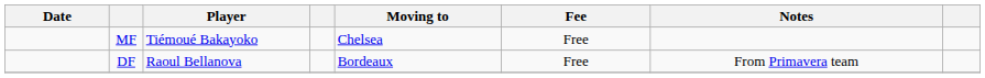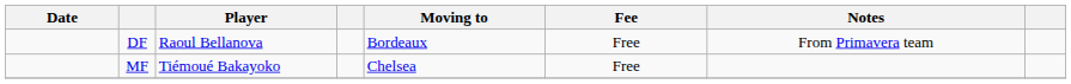 <table class="wikitable sortable">
 <tr>
 <th style="width:110px">Date</th>
 <th style="width:30px"></th>
 <th style="width:180px">Player</th>
 <th style="width:20px"></th>
 <th style="width:180px">Moving to</th>
 <th style="width:160px">Fee</th>
 <th style="width:320px" class="unsortable">Notes</th>
 <th style="width:35px"></th>
 </tr>
 <tr>
 <td></td>
+<td style="text-align:center"><a href='#'>DF</a></td>
+<td> <a href='#'>Raoul Bellanova</a></td>
+<td style="text-align:center"></td>
+<td> <a href='#'>Bordeaux</a></td>
+<td style="text-align:center">Free</td>
+<td style="text-align:center">From <a href='#'>Primavera</a> team</td>
+<td></td>
+</tr>
+<tr>
+<td></td>
 <td style="text-align:center"><a href='#'>MF</a></td>
 <td> <a href='#'>Tiémoué Bakayoko</a></td>
 <td style="text-align:center"></td>
 <td> <a href='#'>Chelsea</a></td>
 <td style="text-align:center">Free</td>
 <td style="text-align:center"></td>
 <td></td>
 </tr>
 <tr>
-<td></td>
-<td style="text-align:center"><a href='#'>DF</a></td>
-<td> <a href='#'>Raoul Bellanova</a></td>
-<td style="text-align:center"></td>
-<td> <a href='#'>Bordeaux</a></td>
-<td style="text-align:center">Free</td>
-<td style="text-align:center">From <a href='#'>Primavera</a> team</td>
-<td></td>
-</tr>
-<tr>
 </tr>
 </table>
